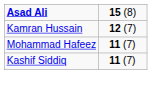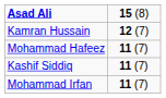 <table class="wikitable">
 <tr>
 <td><strong> <a href='#'>Asad Ali</a></strong></td>
 <td>    <strong>15</strong> (8)   </td>
 </tr>
 <tr>
 <td><a href='#'>Kamran Hussain</a></td>
 <td>    <strong>12</strong> (7)   </td>
 </tr>
 <tr>
 <td><a href='#'>Mohammad Hafeez</a></td>
 <td>    <strong>11</strong> (7)   </td>
 </tr>
 <tr>
 <td><a href='#'>Kashif Siddiq</a></td>
 <td>    <strong>11</strong> (7)   </td>
 </tr>
+<tr>
+<td><a href='#'>Mohammad Irfan</a></td>
+<td>    <strong>11</strong> (7)   </td>
+</tr>
 </table>
